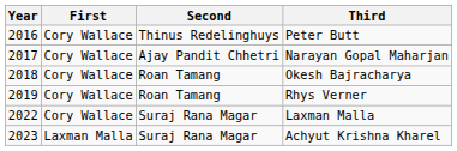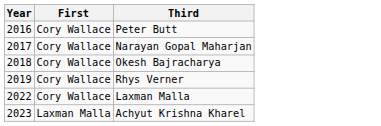 <table class="wikitable">
 <tr>
 <th>Year</th>
 <th>First</th>
-<th>Second</th>
 <th>Third</th>
 </tr>
 <tr>
 <td>2016</td>
 <td>Cory Wallace</td>
-<td>Thinus Redelinghuys</td>
 <td>Peter Butt</td>
 </tr>
 <tr>
 <td>2017</td>
 <td>Cory Wallace</td>
-<td>Ajay Pandit Chhetri</td>
 <td>Narayan Gopal Maharjan</td>
 </tr>
 <tr>
 <td>2018</td>
 <td>Cory Wallace</td>
-<td>Roan Tamang</td>
 <td>Okesh Bajracharya</td>
 </tr>
 <tr>
 <td>2019</td>
 <td>Cory Wallace</td>
-<td>Roan Tamang</td>
 <td>Rhys Verner</td>
 </tr>
 <tr>
 <td>2022</td>
 <td>Cory Wallace</td>
-<td>Suraj Rana Magar</td>
 <td>Laxman Malla</td>
 </tr>
 <tr>
 <td>2023</td>
 <td>Laxman Malla</td>
-<td>Suraj Rana Magar</td>
 <td>Achyut Krishna Kharel</td>
 </tr>
 </table>
